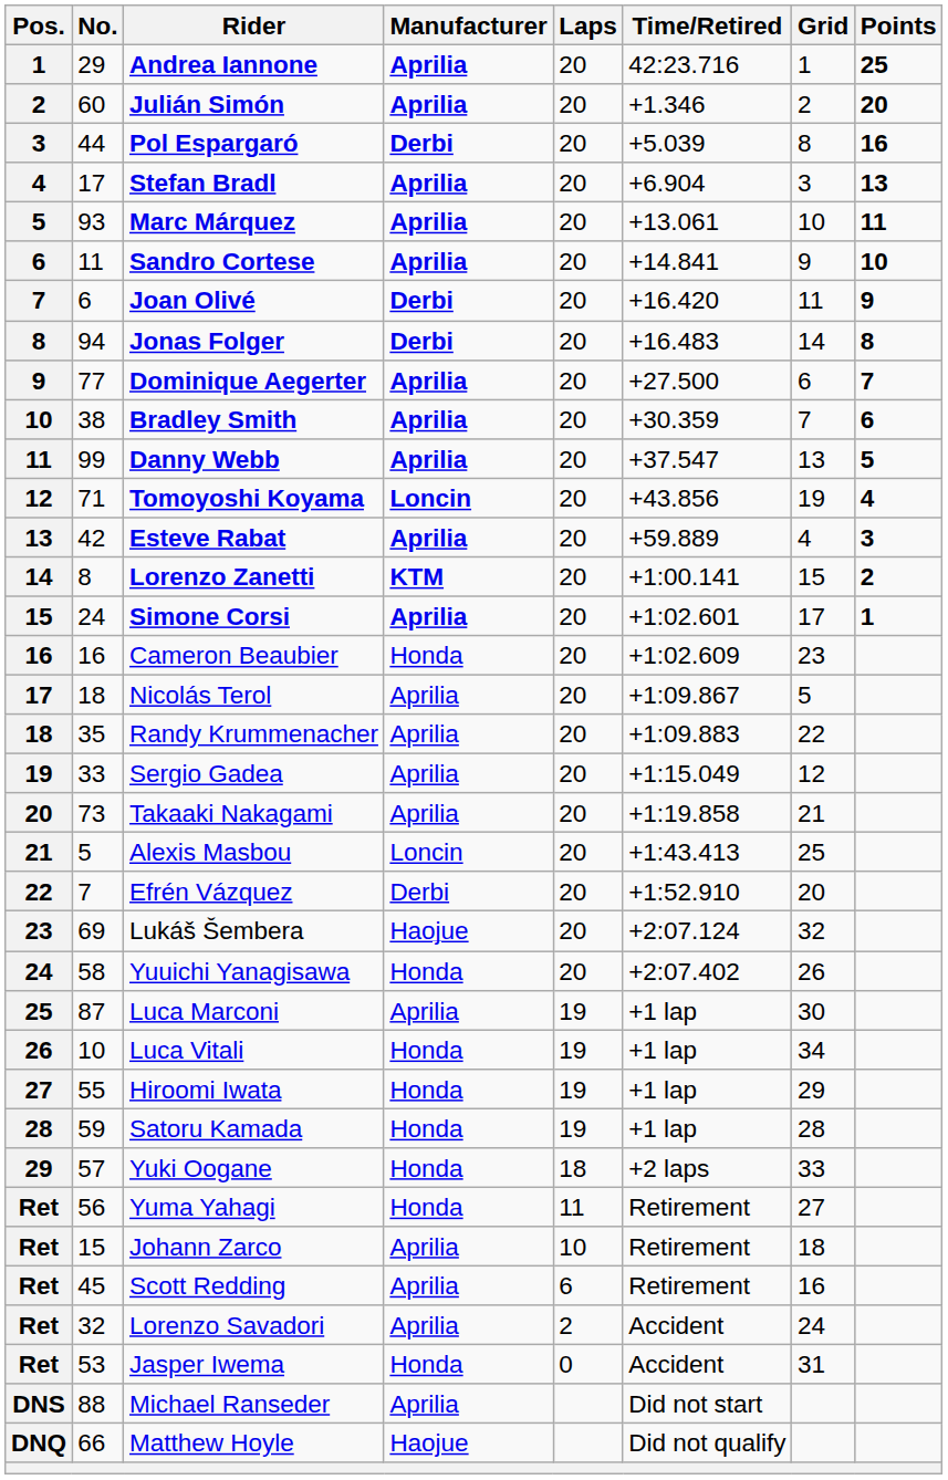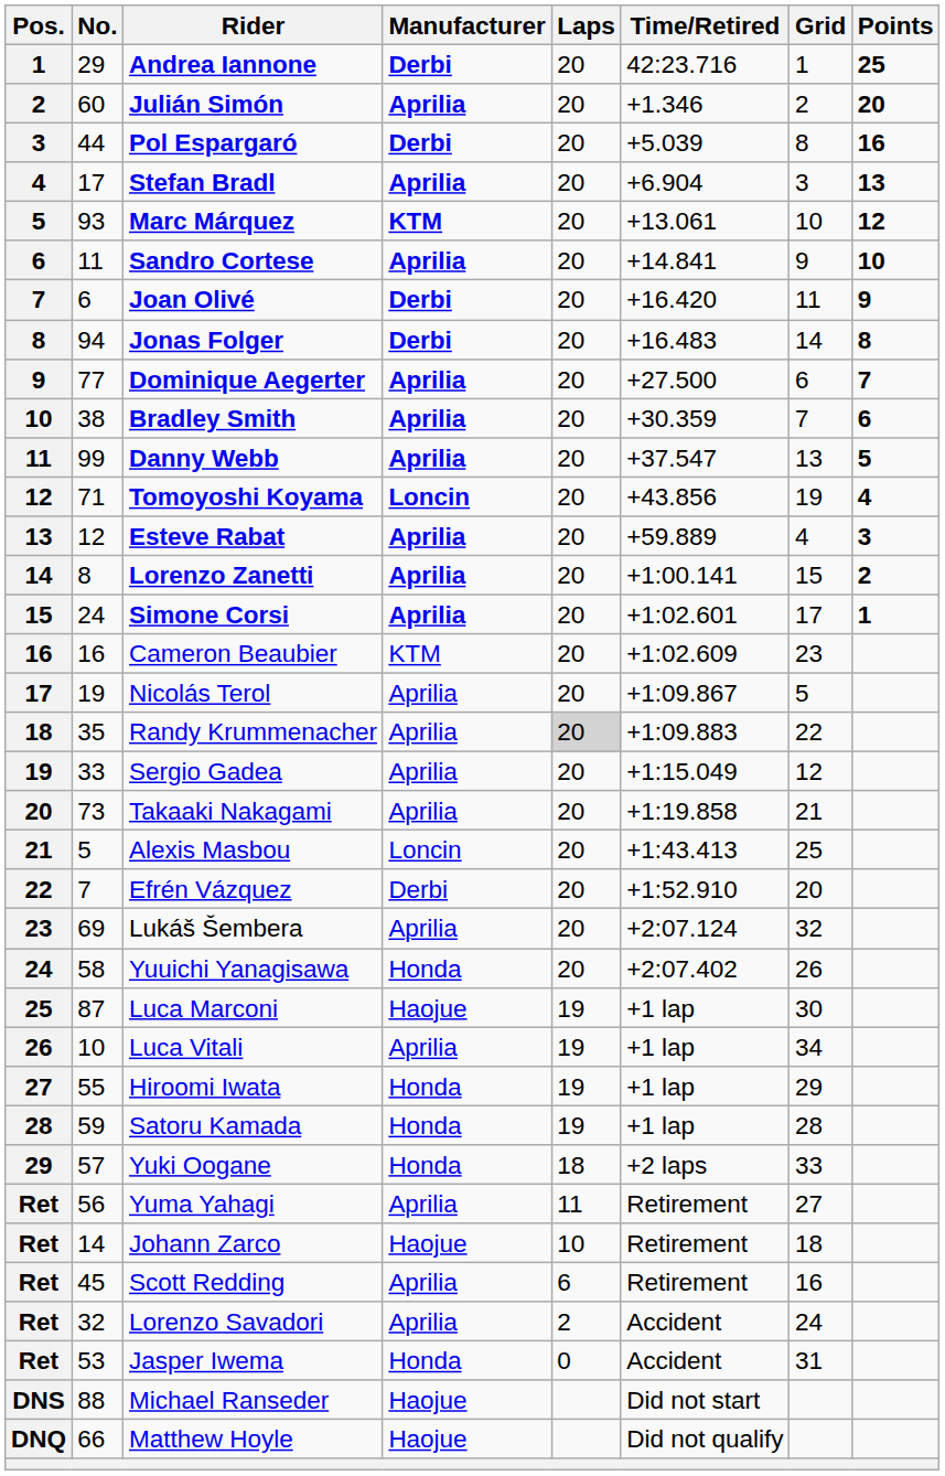 <table class="wikitable" style="font-size: 95%;">
 <tr>
 <th>Pos.</th>
 <th>No.</th>
 <th>Rider</th>
 <th>Manufacturer</th>
 <th>Laps</th>
 <th>Time/Retired</th>
 <th>Grid</th>
 <th>Points</th>
 </tr>
 <tr>
 <th>1</th>
 <td>29</td>
 <td> <strong><a href='#'>Andrea Iannone</a></strong></td>
-<td><strong><a href='#'>Aprilia</a></strong></td>
+<td><strong><a href='#'>Derbi</a></strong></td>
 <td>20</td>
 <td>42:23.716</td>
 <td>1</td>
 <td><strong>25</strong></td>
 </tr>
 <tr>
 <th>2</th>
 <td>60</td>
 <td> <strong><a href='#'>Julián Simón</a></strong></td>
 <td><strong><a href='#'>Aprilia</a></strong></td>
 <td>20</td>
 <td>+1.346</td>
 <td>2</td>
 <td><strong>20</strong></td>
 </tr>
 <tr>
 <th>3</th>
 <td>44</td>
 <td> <strong><a href='#'>Pol Espargaró</a></strong></td>
 <td><strong><a href='#'>Derbi</a></strong></td>
 <td>20</td>
 <td>+5.039</td>
 <td>8</td>
 <td><strong>16</strong></td>
 </tr>
 <tr>
 <th>4</th>
 <td>17</td>
 <td> <strong><a href='#'>Stefan Bradl</a></strong></td>
 <td><strong><a href='#'>Aprilia</a></strong></td>
 <td>20</td>
 <td>+6.904</td>
 <td>3</td>
 <td><strong>13</strong></td>
 </tr>
 <tr>
 <th>5</th>
 <td>93</td>
 <td> <strong><a href='#'>Marc Márquez</a></strong></td>
-<td><strong><a href='#'>Aprilia</a></strong></td>
+<td><strong><a href='#'>KTM</a></strong></td>
 <td>20</td>
 <td>+13.061</td>
 <td>10</td>
-<td><strong>11</strong></td>
+<td><strong>12</strong></td>
 </tr>
 <tr>
 <th>6</th>
 <td>11</td>
 <td> <strong><a href='#'>Sandro Cortese</a></strong></td>
 <td><strong><a href='#'>Aprilia</a></strong></td>
 <td>20</td>
 <td>+14.841</td>
 <td>9</td>
 <td><strong>10</strong></td>
 </tr>
 <tr>
 <th>7</th>
 <td>6</td>
 <td> <strong><a href='#'>Joan Olivé</a></strong></td>
 <td><strong><a href='#'>Derbi</a></strong></td>
 <td>20</td>
 <td>+16.420</td>
 <td>11</td>
 <td><strong>9</strong></td>
 </tr>
 <tr>
 <th>8</th>
 <td>94</td>
 <td> <strong><a href='#'>Jonas Folger</a></strong></td>
 <td><strong><a href='#'>Derbi</a></strong></td>
 <td>20</td>
 <td>+16.483</td>
 <td>14</td>
 <td><strong>8</strong></td>
 </tr>
 <tr>
 <th>9</th>
 <td>77</td>
 <td> <strong><a href='#'>Dominique Aegerter</a></strong></td>
 <td><strong><a href='#'>Aprilia</a></strong></td>
 <td>20</td>
 <td>+27.500</td>
 <td>6</td>
 <td><strong>7</strong></td>
 </tr>
 <tr>
 <th>10</th>
 <td>38</td>
 <td> <strong><a href='#'>Bradley Smith</a></strong></td>
 <td><strong><a href='#'>Aprilia</a></strong></td>
 <td>20</td>
 <td>+30.359</td>
 <td>7</td>
 <td><strong>6</strong></td>
 </tr>
 <tr>
 <th>11</th>
 <td>99</td>
 <td> <strong><a href='#'>Danny Webb</a></strong></td>
 <td><strong><a href='#'>Aprilia</a></strong></td>
 <td>20</td>
 <td>+37.547</td>
 <td>13</td>
 <td><strong>5</strong></td>
 </tr>
 <tr>
 <th>12</th>
 <td>71</td>
 <td> <strong><a href='#'>Tomoyoshi Koyama</a></strong></td>
 <td><strong><a href='#'>Loncin</a></strong></td>
 <td>20</td>
 <td>+43.856</td>
 <td>19</td>
 <td><strong>4</strong></td>
 </tr>
 <tr>
 <th>13</th>
-<td>42</td>
+<td>12</td>
 <td> <strong><a href='#'>Esteve Rabat</a></strong></td>
 <td><strong><a href='#'>Aprilia</a></strong></td>
 <td>20</td>
 <td>+59.889</td>
 <td>4</td>
 <td><strong>3</strong></td>
 </tr>
 <tr>
 <th>14</th>
 <td>8</td>
 <td> <strong><a href='#'>Lorenzo Zanetti</a></strong></td>
-<td><strong><a href='#'>KTM</a></strong></td>
+<td><strong><a href='#'>Aprilia</a></strong></td>
 <td>20</td>
 <td>+1:00.141</td>
 <td>15</td>
 <td><strong>2</strong></td>
 </tr>
 <tr>
 <th>15</th>
 <td>24</td>
 <td> <strong><a href='#'>Simone Corsi</a></strong></td>
 <td><strong><a href='#'>Aprilia</a></strong></td>
 <td>20</td>
 <td>+1:02.601</td>
 <td>17</td>
 <td><strong>1</strong></td>
 </tr>
 <tr>
 <th>16</th>
 <td>16</td>
 <td> <a href='#'>Cameron Beaubier</a></td>
-<td><a href='#'>Honda</a></td>
+<td><a href='#'>KTM</a></td>
 <td>20</td>
 <td>+1:02.609</td>
 <td>23</td>
 <td></td>
 </tr>
 <tr>
 <th>17</th>
-<td>18</td>
+<td>19</td>
 <td> <a href='#'>Nicolás Terol</a></td>
 <td><a href='#'>Aprilia</a></td>
 <td>20</td>
 <td>+1:09.867</td>
 <td>5</td>
 <td></td>
 </tr>
 <tr>
 <th>18</th>
 <td>35</td>
 <td> <a href='#'>Randy Krummenacher</a></td>
 <td><a href='#'>Aprilia</a></td>
-<td>20</td>
+<td style="background: lightgrey;">20</td>
 <td>+1:09.883</td>
 <td>22</td>
 <td></td>
 </tr>
 <tr>
 <th>19</th>
 <td>33</td>
 <td> <a href='#'>Sergio Gadea</a></td>
 <td><a href='#'>Aprilia</a></td>
 <td>20</td>
 <td>+1:15.049</td>
 <td>12</td>
 <td></td>
 </tr>
 <tr>
 <th>20</th>
 <td>73</td>
 <td> <a href='#'>Takaaki Nakagami</a></td>
 <td><a href='#'>Aprilia</a></td>
 <td>20</td>
 <td>+1:19.858</td>
 <td>21</td>
 <td></td>
 </tr>
 <tr>
 <th>21</th>
 <td>5</td>
 <td> <a href='#'>Alexis Masbou</a></td>
 <td><a href='#'>Loncin</a></td>
 <td>20</td>
 <td>+1:43.413</td>
 <td>25</td>
 <td></td>
 </tr>
 <tr>
 <th>22</th>
 <td>7</td>
 <td> <a href='#'>Efrén Vázquez</a></td>
 <td><a href='#'>Derbi</a></td>
 <td>20</td>
 <td>+1:52.910</td>
 <td>20</td>
 <td></td>
 </tr>
 <tr>
 <th>23</th>
 <td>69</td>
 <td> Lukáš Šembera</td>
-<td><a href='#'>Haojue</a></td>
+<td><a href='#'>Aprilia</a></td>
 <td>20</td>
 <td>+2:07.124</td>
 <td>32</td>
 <td></td>
 </tr>
 <tr>
 <th>24</th>
 <td>58</td>
 <td> <a href='#'>Yuuichi Yanagisawa</a></td>
 <td><a href='#'>Honda</a></td>
 <td>20</td>
 <td>+2:07.402</td>
 <td>26</td>
 <td></td>
 </tr>
 <tr>
 <th>25</th>
 <td>87</td>
 <td> <a href='#'>Luca Marconi</a></td>
-<td><a href='#'>Aprilia</a></td>
+<td><a href='#'>Haojue</a></td>
 <td>19</td>
 <td>+1 lap</td>
 <td>30</td>
 <td></td>
 </tr>
 <tr>
 <th>26</th>
 <td>10</td>
 <td> <a href='#'>Luca Vitali</a></td>
-<td><a href='#'>Honda</a></td>
+<td><a href='#'>Aprilia</a></td>
 <td>19</td>
 <td>+1 lap</td>
 <td>34</td>
 <td></td>
 </tr>
 <tr>
 <th>27</th>
 <td>55</td>
 <td> <a href='#'>Hiroomi Iwata</a></td>
 <td><a href='#'>Honda</a></td>
 <td>19</td>
 <td>+1 lap</td>
 <td>29</td>
 <td></td>
 </tr>
 <tr>
 <th>28</th>
 <td>59</td>
 <td> <a href='#'>Satoru Kamada</a></td>
 <td><a href='#'>Honda</a></td>
 <td>19</td>
 <td>+1 lap</td>
 <td>28</td>
 <td></td>
 </tr>
 <tr>
 <th>29</th>
 <td>57</td>
 <td> <a href='#'>Yuki Oogane</a></td>
 <td><a href='#'>Honda</a></td>
 <td>18</td>
 <td>+2 laps</td>
 <td>33</td>
 <td></td>
 </tr>
 <tr>
 <th>Ret</th>
 <td>56</td>
 <td> <a href='#'>Yuma Yahagi</a></td>
-<td><a href='#'>Honda</a></td>
+<td><a href='#'>Aprilia</a></td>
 <td>11</td>
 <td>Retirement</td>
 <td>27</td>
 <td></td>
 </tr>
 <tr>
 <th>Ret</th>
-<td>15</td>
+<td>14</td>
 <td> <a href='#'>Johann Zarco</a></td>
-<td><a href='#'>Aprilia</a></td>
+<td><a href='#'>Haojue</a></td>
 <td>10</td>
 <td>Retirement</td>
 <td>18</td>
 <td></td>
 </tr>
 <tr>
 <th>Ret</th>
 <td>45</td>
 <td> <a href='#'>Scott Redding</a></td>
 <td><a href='#'>Aprilia</a></td>
 <td>6</td>
 <td>Retirement</td>
 <td>16</td>
 <td></td>
 </tr>
 <tr>
 <th>Ret</th>
 <td>32</td>
 <td> <a href='#'>Lorenzo Savadori</a></td>
 <td><a href='#'>Aprilia</a></td>
 <td>2</td>
 <td>Accident</td>
 <td>24</td>
 <td></td>
 </tr>
 <tr>
 <th>Ret</th>
 <td>53</td>
 <td> <a href='#'>Jasper Iwema</a></td>
 <td><a href='#'>Honda</a></td>
 <td>0</td>
 <td>Accident</td>
 <td>31</td>
 <td></td>
 </tr>
 <tr>
 <th>DNS</th>
 <td>88</td>
 <td> <a href='#'>Michael Ranseder</a></td>
-<td><a href='#'>Aprilia</a></td>
+<td><a href='#'>Haojue</a></td>
 <td></td>
 <td>Did not start</td>
 <td></td>
 <td></td>
 </tr>
 <tr>
 <th>DNQ</th>
 <td>66</td>
 <td> <a href='#'>Matthew Hoyle</a></td>
 <td><a href='#'>Haojue</a></td>
 <td></td>
 <td>Did not qualify</td>
 <td></td>
 <td></td>
 </tr>
 <tr>
 <th colspan=8></th>
 </tr>
 </table>
